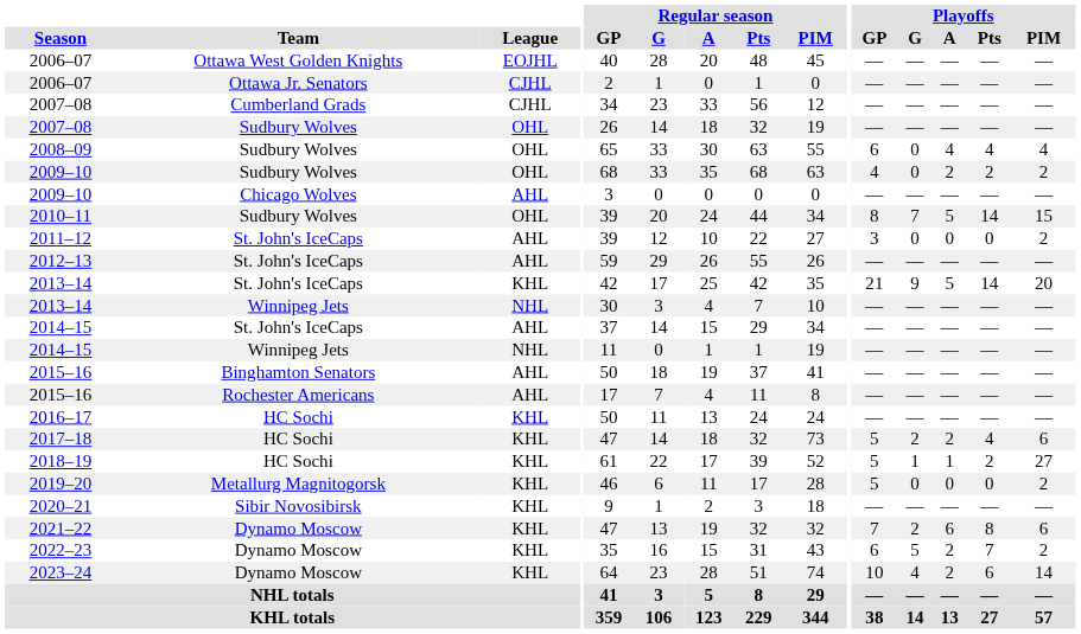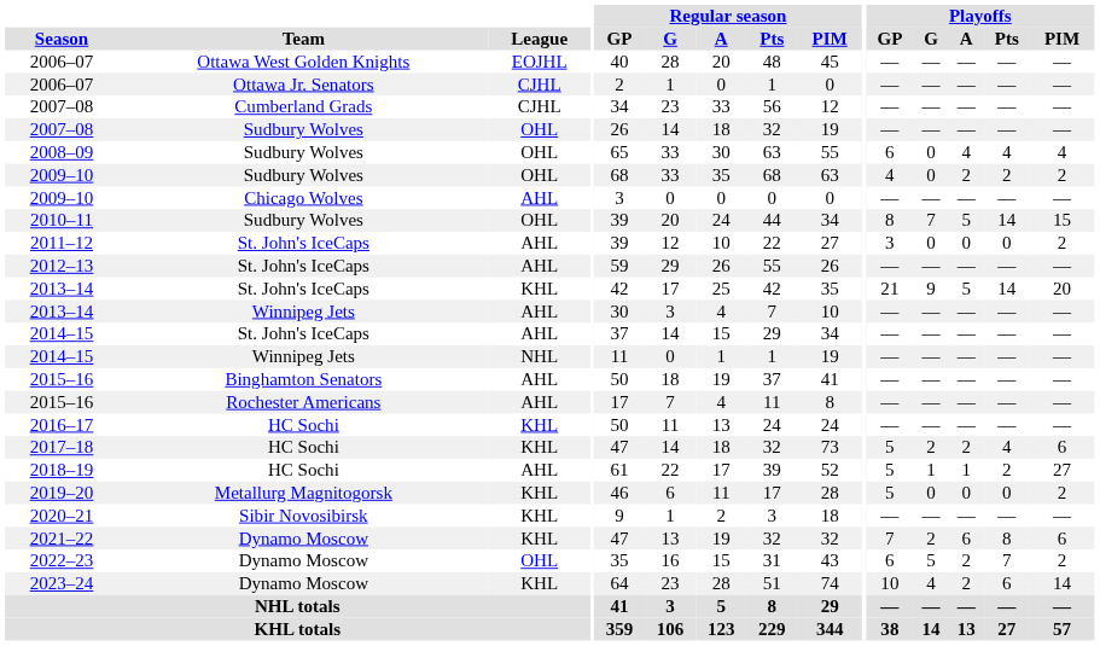 <table border="0" cellpadding="1" cellspacing="0" style="text-align:center; width:60em">
 <tr bgcolor="#e0e0e0">
 <th colspan="3" bgcolor="#ffffff"></th>
 <th rowspan="99" bgcolor="#ffffff"></th>
 <th colspan="5"><a href='#'>Regular season</a></th>
 <th rowspan="99" bgcolor="#ffffff"></th>
 <th colspan="5"><a href='#'>Playoffs</a></th>
 </tr>
 <tr bgcolor="#e0e0e0">
 <th><a href='#'>Season</a></th>
 <th>Team</th>
 <th>League</th>
 <th>GP</th>
 <th><a href='#'>G</a></th>
 <th><a href='#'>A</a></th>
 <th><a href='#'>Pts</a></th>
 <th><a href='#'>PIM</a></th>
 <th>GP</th>
 <th>G</th>
 <th>A</th>
 <th>Pts</th>
 <th>PIM</th>
 </tr>
 <tr>
 <td>2006–07</td>
 <td><a href='#'>Ottawa West Golden Knights</a></td>
 <td><a href='#'>EOJHL</a></td>
 <td>40</td>
 <td>28</td>
 <td>20</td>
 <td>48</td>
 <td>45</td>
 <td>—</td>
 <td>—</td>
 <td>—</td>
 <td>—</td>
 <td>—</td>
 </tr>
 <tr bgcolor="#f0f0f0">
 <td>2006–07</td>
 <td><a href='#'>Ottawa Jr. Senators</a></td>
 <td><a href='#'>CJHL</a></td>
 <td>2</td>
 <td>1</td>
 <td>0</td>
 <td>1</td>
 <td>0</td>
 <td>—</td>
 <td>—</td>
 <td>—</td>
 <td>—</td>
 <td>—</td>
 </tr>
 <tr>
 <td>2007–08</td>
 <td><a href='#'>Cumberland Grads</a></td>
 <td>CJHL</td>
 <td>34</td>
 <td>23</td>
 <td>33</td>
 <td>56</td>
 <td>12</td>
 <td>—</td>
 <td>—</td>
 <td>—</td>
 <td>—</td>
 <td>—</td>
 </tr>
 <tr bgcolor="#f0f0f0">
 <td><a href='#'>2007–08</a></td>
 <td><a href='#'>Sudbury Wolves</a></td>
 <td><a href='#'>OHL</a></td>
 <td>26</td>
 <td>14</td>
 <td>18</td>
 <td>32</td>
 <td>19</td>
 <td>—</td>
 <td>—</td>
 <td>—</td>
 <td>—</td>
 <td>—</td>
 </tr>
 <tr>
 <td><a href='#'>2008–09</a></td>
 <td>Sudbury Wolves</td>
 <td>OHL</td>
 <td>65</td>
 <td>33</td>
 <td>30</td>
 <td>63</td>
 <td>55</td>
 <td>6</td>
 <td>0</td>
 <td>4</td>
 <td>4</td>
 <td>4</td>
 </tr>
 <tr bgcolor="#f0f0f0">
 <td><a href='#'>2009–10</a></td>
 <td>Sudbury Wolves</td>
 <td>OHL</td>
 <td>68</td>
 <td>33</td>
 <td>35</td>
 <td>68</td>
 <td>63</td>
 <td>4</td>
 <td>0</td>
 <td>2</td>
 <td>2</td>
 <td>2</td>
 </tr>
 <tr>
 <td><a href='#'>2009–10</a></td>
 <td><a href='#'>Chicago Wolves</a></td>
 <td><a href='#'>AHL</a></td>
 <td>3</td>
 <td>0</td>
 <td>0</td>
 <td>0</td>
 <td>0</td>
 <td>—</td>
 <td>—</td>
 <td>—</td>
 <td>—</td>
 <td>—</td>
 </tr>
 <tr bgcolor="#f0f0f0">
 <td><a href='#'>2010–11</a></td>
 <td>Sudbury Wolves</td>
 <td>OHL</td>
 <td>39</td>
 <td>20</td>
 <td>24</td>
 <td>44</td>
 <td>34</td>
 <td>8</td>
 <td>7</td>
 <td>5</td>
 <td>14</td>
 <td>15</td>
 </tr>
 <tr>
 <td><a href='#'>2011–12</a></td>
 <td><a href='#'>St. John's IceCaps</a></td>
 <td>AHL</td>
 <td>39</td>
 <td>12</td>
 <td>10</td>
 <td>22</td>
 <td>27</td>
 <td>3</td>
 <td>0</td>
 <td>0</td>
 <td>0</td>
 <td>2</td>
 </tr>
 <tr bgcolor="#f0f0f0">
 <td><a href='#'>2012–13</a></td>
 <td>St. John's IceCaps</td>
 <td>AHL</td>
 <td>59</td>
 <td>29</td>
 <td>26</td>
 <td>55</td>
 <td>26</td>
 <td>—</td>
 <td>—</td>
 <td>—</td>
 <td>—</td>
 <td>—</td>
 </tr>
 <tr>
 <td><a href='#'>2013–14</a></td>
 <td>St. John's IceCaps</td>
 <td>KHL</td>
 <td>42</td>
 <td>17</td>
 <td>25</td>
 <td>42</td>
 <td>35</td>
 <td>21</td>
 <td>9</td>
 <td>5</td>
 <td>14</td>
 <td>20</td>
 </tr>
 <tr bgcolor="#f0f0f0">
 <td><a href='#'>2013–14</a></td>
 <td><a href='#'>Winnipeg Jets</a></td>
-<td><a href='#'>NHL</a></td>
+<td>AHL</td>
 <td>30</td>
 <td>3</td>
 <td>4</td>
 <td>7</td>
 <td>10</td>
 <td>—</td>
 <td>—</td>
 <td>—</td>
 <td>—</td>
 <td>—</td>
 </tr>
 <tr>
 <td><a href='#'>2014–15</a></td>
 <td>St. John's IceCaps</td>
 <td>AHL</td>
 <td>37</td>
 <td>14</td>
 <td>15</td>
 <td>29</td>
 <td>34</td>
 <td>—</td>
 <td>—</td>
 <td>—</td>
 <td>—</td>
 <td>—</td>
 </tr>
 <tr bgcolor="#f0f0f0">
 <td><a href='#'>2014–15</a></td>
 <td>Winnipeg Jets</td>
 <td>NHL</td>
 <td>11</td>
 <td>0</td>
 <td>1</td>
 <td>1</td>
 <td>19</td>
 <td>—</td>
 <td>—</td>
 <td>—</td>
 <td>—</td>
 <td>—</td>
 </tr>
 <tr>
 <td><a href='#'>2015–16</a></td>
 <td><a href='#'>Binghamton Senators</a></td>
 <td>AHL</td>
 <td>50</td>
 <td>18</td>
 <td>19</td>
 <td>37</td>
 <td>41</td>
 <td>—</td>
 <td>—</td>
 <td>—</td>
 <td>—</td>
 <td>—</td>
 </tr>
 <tr bgcolor="#f0f0f0">
 <td>2015–16</td>
 <td><a href='#'>Rochester Americans</a></td>
 <td>AHL</td>
 <td>17</td>
 <td>7</td>
 <td>4</td>
 <td>11</td>
 <td>8</td>
 <td>—</td>
 <td>—</td>
 <td>—</td>
 <td>—</td>
 <td>—</td>
 </tr>
 <tr>
 <td><a href='#'>2016–17</a></td>
 <td><a href='#'>HC Sochi</a></td>
 <td><a href='#'>KHL</a></td>
 <td>50</td>
 <td>11</td>
 <td>13</td>
 <td>24</td>
 <td>24</td>
 <td>—</td>
 <td>—</td>
 <td>—</td>
 <td>—</td>
 <td>—</td>
 </tr>
 <tr bgcolor="#f0f0f0">
 <td><a href='#'>2017–18</a></td>
 <td>HC Sochi</td>
 <td>KHL</td>
 <td>47</td>
 <td>14</td>
 <td>18</td>
 <td>32</td>
 <td>73</td>
 <td>5</td>
 <td>2</td>
 <td>2</td>
 <td>4</td>
 <td>6</td>
 </tr>
 <tr>
 <td><a href='#'>2018–19</a></td>
 <td>HC Sochi</td>
-<td>KHL</td>
+<td>AHL</td>
 <td>61</td>
 <td>22</td>
 <td>17</td>
 <td>39</td>
 <td>52</td>
 <td>5</td>
 <td>1</td>
 <td>1</td>
 <td>2</td>
 <td>27</td>
 </tr>
 <tr bgcolor="#f0f0f0">
 <td><a href='#'>2019–20</a></td>
 <td><a href='#'>Metallurg Magnitogorsk</a></td>
 <td>KHL</td>
 <td>46</td>
 <td>6</td>
 <td>11</td>
 <td>17</td>
 <td>28</td>
 <td>5</td>
 <td>0</td>
 <td>0</td>
 <td>0</td>
 <td>2</td>
 </tr>
 <tr>
 <td><a href='#'>2020–21</a></td>
 <td><a href='#'>Sibir Novosibirsk</a></td>
 <td>KHL</td>
 <td>9</td>
 <td>1</td>
 <td>2</td>
 <td>3</td>
 <td>18</td>
 <td>—</td>
 <td>—</td>
 <td>—</td>
 <td>—</td>
 <td>—</td>
 </tr>
 <tr bgcolor="#f0f0f0">
 <td><a href='#'>2021–22</a></td>
 <td><a href='#'>Dynamo Moscow</a></td>
 <td>KHL</td>
 <td>47</td>
 <td>13</td>
 <td>19</td>
 <td>32</td>
 <td>32</td>
 <td>7</td>
 <td>2</td>
 <td>6</td>
 <td>8</td>
 <td>6</td>
 </tr>
 <tr>
 <td><a href='#'>2022–23</a></td>
 <td>Dynamo Moscow</td>
-<td>KHL</td>
+<td><a href='#'>OHL</a></td>
 <td>35</td>
 <td>16</td>
 <td>15</td>
 <td>31</td>
 <td>43</td>
 <td>6</td>
 <td>5</td>
 <td>2</td>
 <td>7</td>
 <td>2</td>
 </tr>
 <tr bgcolor="#f0f0f0">
 <td><a href='#'>2023–24</a></td>
 <td>Dynamo Moscow</td>
 <td>KHL</td>
 <td>64</td>
 <td>23</td>
 <td>28</td>
 <td>51</td>
 <td>74</td>
 <td>10</td>
 <td>4</td>
 <td>2</td>
 <td>6</td>
 <td>14</td>
 </tr>
 <tr bgcolor="#e0e0e0">
 <th colspan="3">NHL totals</th>
 <th>41</th>
 <th>3</th>
 <th>5</th>
 <th>8</th>
 <th>29</th>
 <th>—</th>
 <th>—</th>
 <th>—</th>
 <th>—</th>
 <th>—</th>
 </tr>
 <tr bgcolor="#e0e0e0">
 <th colspan="3">KHL totals</th>
 <th>359</th>
 <th>106</th>
 <th>123</th>
 <th>229</th>
 <th>344</th>
 <th>38</th>
 <th>14</th>
 <th>13</th>
 <th>27</th>
 <th>57</th>
 </tr>
 </table>
